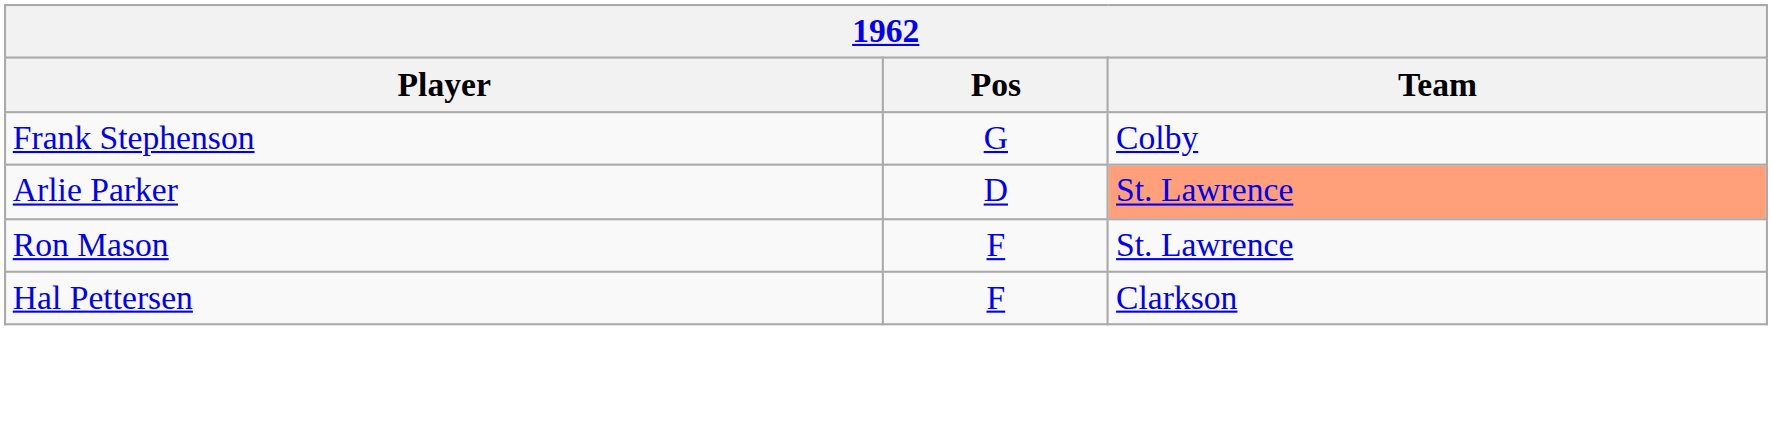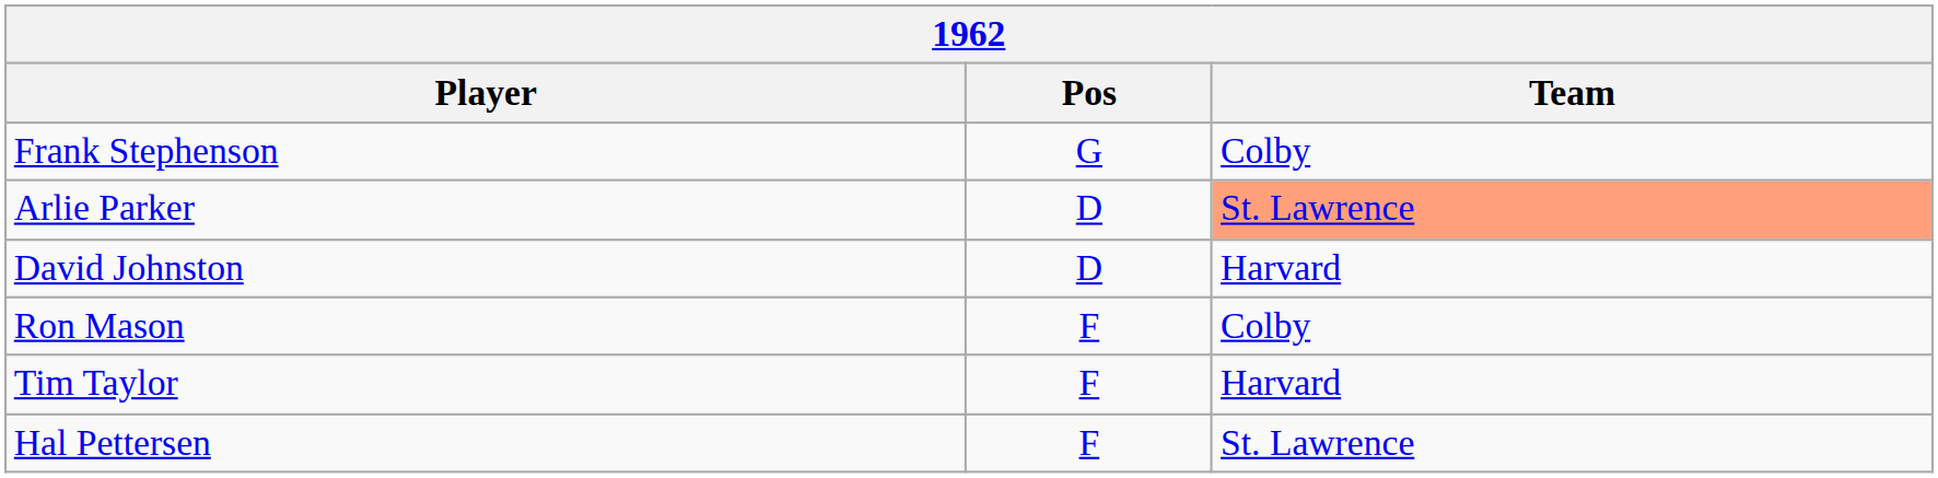 <table class="wikitable" width=95%>
 <tr>
 <th colspan=3><a href='#'>1962</a></th>
 </tr>
 <tr>
 <th>Player</th>
 <th>Pos</th>
 <th>Team</th>
 </tr>
 <tr>
 <td><a href='#'>Frank Stephenson</a></td>
 <td align=center><a href='#'>G</a></td>
 <td><a href='#'>Colby</a></td>
 </tr>
 <tr>
 <td><a href='#'>Arlie Parker</a></td>
 <td align=center><a href='#'>D</a></td>
 <td style="background: lightsalmon;"><a href='#'>St. Lawrence</a></td>
 </tr>
 <tr>
+<td><a href='#'>David Johnston</a></td>
+<td align=center><a href='#'>D</a></td>
+<td><a href='#'>Harvard</a></td>
+</tr>
+<tr>
 <td><a href='#'>Ron Mason</a></td>
 <td align=center><a href='#'>F</a></td>
-<td><a href='#'>St. Lawrence</a></td>
+<td><a href='#'>Colby</a></td>
+</tr>
+<tr>
+<td><a href='#'>Tim Taylor</a></td>
+<td align=center><a href='#'>F</a></td>
+<td><a href='#'>Harvard</a></td>
 </tr>
 <tr>
 <td><a href='#'>Hal Pettersen</a></td>
 <td align=center><a href='#'>F</a></td>
-<td><a href='#'>Clarkson</a></td>
+<td><a href='#'>St. Lawrence</a></td>
 </tr>
 </table>
